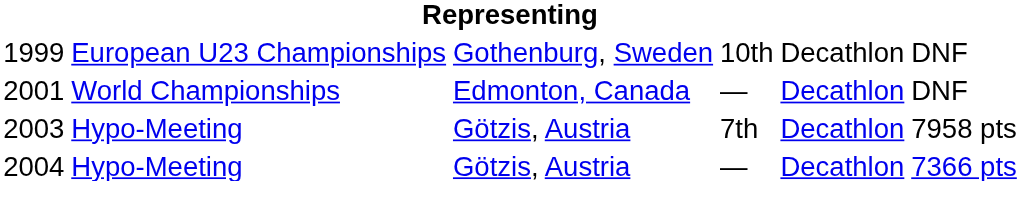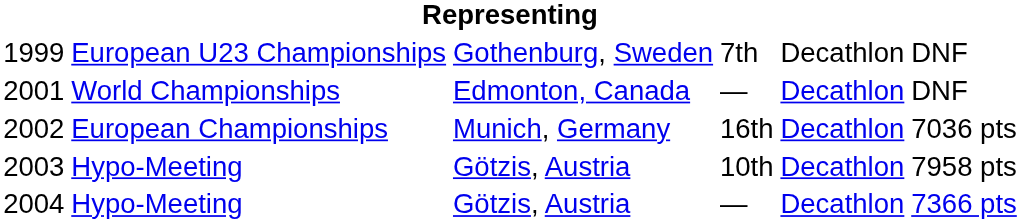 <table>
 <tr>
 <th colspan="6">Representing </th>
 </tr>
 <tr>
 <td>1999</td>
 <td><a href='#'>European U23 Championships</a></td>
 <td><a href='#'>Gothenburg</a>, <a href='#'>Sweden</a></td>
-<td>10th</td>
+<td>7th</td>
 <td>Decathlon</td>
 <td>DNF</td>
 </tr>
 <tr>
 <td>2001</td>
 <td><a href='#'>World Championships</a></td>
 <td><a href='#'>Edmonton, Canada</a></td>
 <td>—</td>
 <td><a href='#'>Decathlon</a></td>
 <td>DNF</td>
 </tr>
 <tr>
+<td>2002</td>
+<td><a href='#'>European Championships</a></td>
+<td><a href='#'>Munich</a>, <a href='#'>Germany</a></td>
+<td>16th</td>
+<td><a href='#'>Decathlon</a></td>
+<td>7036 pts</td>
+</tr>
+<tr>
 <td>2003</td>
 <td><a href='#'>Hypo-Meeting</a></td>
 <td><a href='#'>Götzis</a>, <a href='#'>Austria</a></td>
-<td>7th</td>
+<td>10th</td>
 <td><a href='#'>Decathlon</a></td>
 <td>7958 pts</td>
 </tr>
 <tr>
 <td>2004</td>
 <td><a href='#'>Hypo-Meeting</a></td>
 <td><a href='#'>Götzis</a>, <a href='#'>Austria</a></td>
 <td>—</td>
 <td><a href='#'>Decathlon</a></td>
 <td><a href='#'>7366 pts</a></td>
 </tr>
 </table>
